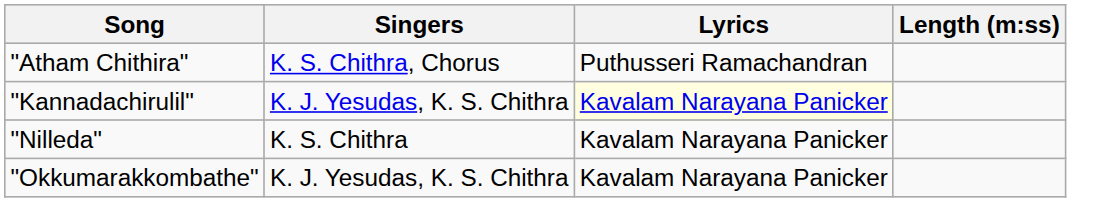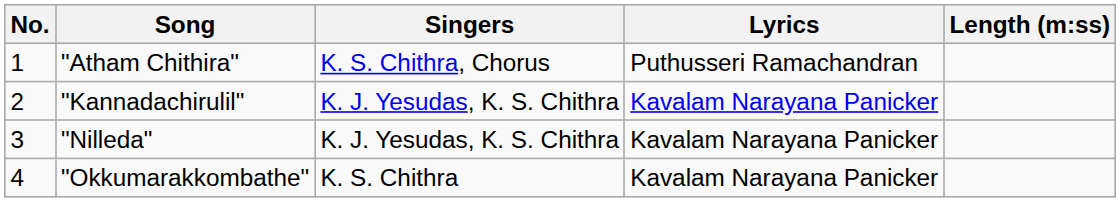 <table class="wikitable" style="font-size:95%;">
 <tr>
+<th>No.</th>
 <th>Song</th>
 <th>Singers</th>
 <th>Lyrics</th>
 <th>Length (m:ss)</th>
 </tr>
 <tr>
+<td>1</td>
 <td>"Atham Chithira"</td>
 <td><a href='#'>K. S. Chithra</a>, Chorus</td>
 <td>Puthusseri Ramachandran</td>
 <td></td>
 </tr>
 <tr>
+<td>2</td>
 <td>"Kannadachirulil"</td>
 <td><a href='#'>K. J. Yesudas</a>, K. S. Chithra</td>
-<td style="background: lightyellow;"><a href='#'>Kavalam Narayana Panicker</a></td>
+<td><a href='#'>Kavalam Narayana Panicker</a></td>
 <td></td>
 </tr>
 <tr>
+<td>3</td>
 <td>"Nilleda"</td>
+<td>K. J. Yesudas, K. S. Chithra</td>
+<td>Kavalam Narayana Panicker</td>
+<td></td>
+</tr>
+<tr>
+<td>4</td>
+<td>"Okkumarakkombathe"</td>
 <td>K. S. Chithra</td>
 <td>Kavalam Narayana Panicker</td>
 <td></td>
 </tr>
-<tr>
-<td>"Okkumarakkombathe"</td>
-<td>K. J. Yesudas, K. S. Chithra</td>
-<td>Kavalam Narayana Panicker</td>
-<td></td>
-</tr>
 </table>
